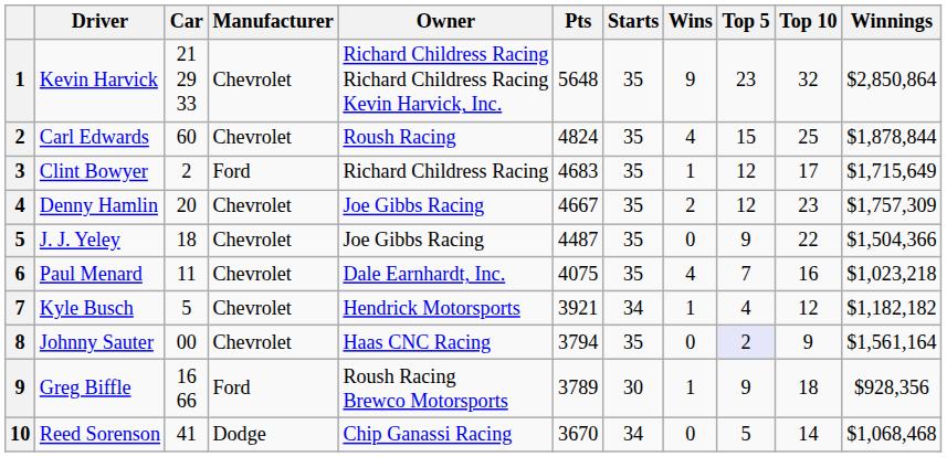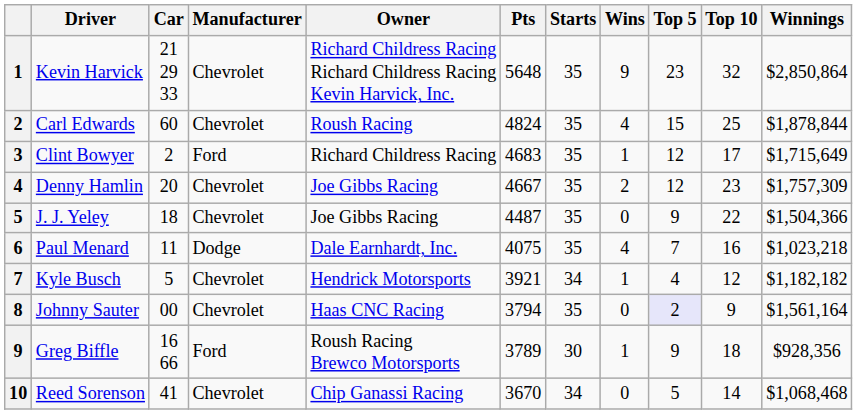 <table class="wikitable" style="font-size:77%; text-align:center">
 <tr valign="center">
 <th valign="middle"></th>
 <th valign="middle">Driver</th>
 <th valign="middle">Car</th>
 <th valign="middle">Manufacturer</th>
 <th valign="middle">Owner</th>
 <th valign="middle">Pts</th>
 <th valign="middle">Starts</th>
 <th valign="middle">Wins</th>
 <th valign="middle">Top 5</th>
 <th valign="middle">Top 10</th>
 <th valign="middle">Winnings</th>
 </tr>
 <tr>
 <th>1</th>
 <td align="left"><a href='#'>Kevin Harvick</a></td>
 <td>21<br>29<br>33</td>
 <td align="left">Chevrolet</td>
 <td align="left"><a href='#'>Richard Childress Racing</a><br>Richard Childress Racing<br><a href='#'>Kevin Harvick, Inc.</a></td>
 <td>5648</td>
 <td>35</td>
 <td>9</td>
 <td>23</td>
 <td>32</td>
 <td>$2,850,864</td>
 </tr>
 <tr>
 <th>2</th>
 <td align="left"><a href='#'>Carl Edwards</a></td>
 <td>60</td>
 <td align="left">Chevrolet</td>
 <td align="left"><a href='#'>Roush Racing</a></td>
 <td>4824</td>
 <td>35</td>
 <td>4</td>
 <td>15</td>
 <td>25</td>
 <td>$1,878,844</td>
 </tr>
 <tr>
 <th>3</th>
 <td align="left"><a href='#'>Clint Bowyer</a></td>
 <td>2</td>
 <td align="left">Ford</td>
 <td align="left">Richard Childress Racing</td>
 <td>4683</td>
 <td>35</td>
 <td>1</td>
 <td>12</td>
 <td>17</td>
 <td>$1,715,649</td>
 </tr>
 <tr>
 <th>4</th>
 <td align="left"><a href='#'>Denny Hamlin</a></td>
 <td>20</td>
 <td align="left">Chevrolet</td>
 <td align="left"><a href='#'>Joe Gibbs Racing</a></td>
 <td>4667</td>
 <td>35</td>
 <td>2</td>
 <td>12</td>
 <td>23</td>
 <td>$1,757,309</td>
 </tr>
 <tr>
 <th>5</th>
 <td align="left"><a href='#'>J. J. Yeley</a></td>
 <td>18</td>
 <td align="left">Chevrolet</td>
 <td align="left">Joe Gibbs Racing</td>
 <td>4487</td>
 <td>35</td>
 <td>0</td>
 <td>9</td>
 <td>22</td>
 <td>$1,504,366</td>
 </tr>
 <tr>
 <th>6</th>
 <td align="left"><a href='#'>Paul Menard</a></td>
 <td>11</td>
-<td align="left">Chevrolet</td>
+<td align="left">Dodge</td>
 <td align="left"><a href='#'>Dale Earnhardt, Inc.</a></td>
 <td>4075</td>
 <td>35</td>
 <td>4</td>
 <td>7</td>
 <td>16</td>
 <td>$1,023,218</td>
 </tr>
 <tr>
 <th>7</th>
 <td align="left"><a href='#'>Kyle Busch</a></td>
 <td>5</td>
 <td align="left">Chevrolet</td>
 <td align="left"><a href='#'>Hendrick Motorsports</a></td>
 <td>3921</td>
 <td>34</td>
 <td>1</td>
 <td>4</td>
 <td>12</td>
 <td>$1,182,182</td>
 </tr>
 <tr>
 <th>8</th>
 <td align="left"><a href='#'>Johnny Sauter</a></td>
 <td>00</td>
 <td align="left">Chevrolet</td>
 <td align="left"><a href='#'>Haas CNC Racing</a></td>
 <td>3794</td>
 <td>35</td>
 <td>0</td>
 <td style="background: lavender;">2</td>
 <td>9</td>
 <td>$1,561,164</td>
 </tr>
 <tr>
 <th>9</th>
 <td align="left"><a href='#'>Greg Biffle</a></td>
 <td>16<br>66</td>
 <td align="left">Ford</td>
 <td align="left">Roush Racing<br><a href='#'>Brewco Motorsports</a></td>
 <td>3789</td>
 <td>30</td>
 <td>1</td>
 <td>9</td>
 <td>18</td>
 <td>$928,356</td>
 </tr>
 <tr>
 <th>10</th>
 <td align="left"><a href='#'>Reed Sorenson</a></td>
 <td>41</td>
-<td align="left">Dodge</td>
+<td align="left">Chevrolet</td>
 <td align="left"><a href='#'>Chip Ganassi Racing</a></td>
 <td>3670</td>
 <td>34</td>
 <td>0</td>
 <td>5</td>
 <td>14</td>
 <td>$1,068,468</td>
 </tr>
 </table>
